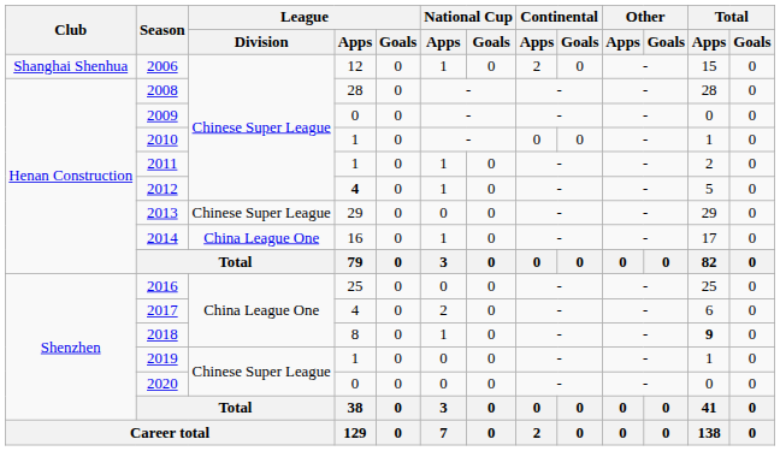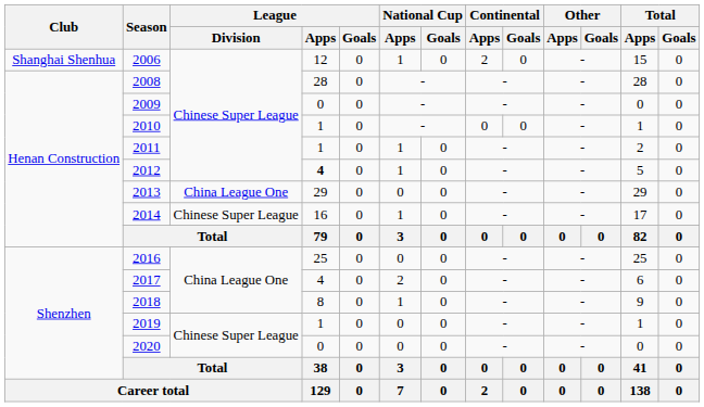 <table class="wikitable" style="text-align: center">
 <tr>
 <th rowspan="2">Club</th>
 <th rowspan="2">Season</th>
 <th colspan="3">League</th>
 <th colspan="2">National Cup</th>
 <th colspan="2">Continental</th>
 <th colspan="2">Other</th>
 <th colspan="2">Total</th>
 </tr>
 <tr>
 <th>Division</th>
 <th>Apps</th>
 <th>Goals</th>
 <th>Apps</th>
 <th>Goals</th>
 <th>Apps</th>
 <th>Goals</th>
 <th>Apps</th>
 <th>Goals</th>
 <th>Apps</th>
 <th>Goals</th>
 </tr>
 <tr>
 <td><a href='#'>Shanghai Shenhua</a></td>
 <td><a href='#'>2006</a></td>
 <td rowspan=6><a href='#'>Chinese Super League</a></td>
 <td>12</td>
 <td>0</td>
 <td>1</td>
 <td>0</td>
 <td>2</td>
 <td>0</td>
 <td colspan="2">-</td>
 <td>15</td>
 <td>0</td>
 </tr>
 <tr>
 <td rowspan=8><a href='#'>Henan Construction</a></td>
 <td><a href='#'>2008</a></td>
 <td>28</td>
 <td>0</td>
 <td colspan="2">-</td>
 <td colspan="2">-</td>
 <td colspan="2">-</td>
 <td>28</td>
 <td>0</td>
 </tr>
 <tr>
 <td><a href='#'>2009</a></td>
 <td>0</td>
 <td>0</td>
 <td colspan="2">-</td>
 <td colspan="2">-</td>
 <td colspan="2">-</td>
 <td>0</td>
 <td>0</td>
 </tr>
 <tr>
 <td><a href='#'>2010</a></td>
 <td>1</td>
 <td>0</td>
 <td colspan="2">-</td>
 <td>0</td>
 <td>0</td>
 <td colspan="2">-</td>
 <td>1</td>
 <td>0</td>
 </tr>
 <tr>
 <td><a href='#'>2011</a></td>
 <td>1</td>
 <td>0</td>
 <td>1</td>
 <td>0</td>
 <td colspan="2">-</td>
 <td colspan="2">-</td>
 <td>2</td>
 <td>0</td>
 </tr>
 <tr>
 <td><a href='#'>2012</a></td>
 <td><strong>4</strong></td>
 <td>0</td>
 <td>1</td>
 <td>0</td>
 <td colspan="2">-</td>
 <td colspan="2">-</td>
 <td>5</td>
 <td>0</td>
 </tr>
 <tr>
 <td><a href='#'>2013</a></td>
-<td>Chinese Super League</td>
+<td><a href='#'>China League One</a></td>
 <td>29</td>
 <td>0</td>
 <td>0</td>
 <td>0</td>
 <td colspan="2">-</td>
 <td colspan="2">-</td>
 <td>29</td>
 <td>0</td>
 </tr>
 <tr>
 <td><a href='#'>2014</a></td>
-<td><a href='#'>China League One</a></td>
+<td>Chinese Super League</td>
 <td>16</td>
 <td>0</td>
 <td>1</td>
 <td>0</td>
 <td colspan="2">-</td>
 <td colspan="2">-</td>
 <td>17</td>
 <td>0</td>
 </tr>
 <tr>
 <th colspan=2>Total</th>
 <th>79</th>
 <th>0</th>
 <th>3</th>
 <th>0</th>
 <th>0</th>
 <th>0</th>
 <th>0</th>
 <th>0</th>
 <th>82</th>
 <th>0</th>
 </tr>
 <tr>
 <td rowspan=6><a href='#'>Shenzhen</a></td>
 <td><a href='#'>2016</a></td>
 <td rowspan="3">China League One</td>
 <td>25</td>
 <td>0</td>
 <td>0</td>
 <td>0</td>
 <td colspan="2">-</td>
 <td colspan="2">-</td>
 <td>25</td>
 <td>0</td>
 </tr>
 <tr>
 <td><a href='#'>2017</a></td>
 <td>4</td>
 <td>0</td>
 <td>2</td>
 <td>0</td>
 <td colspan="2">-</td>
 <td colspan="2">-</td>
 <td>6</td>
 <td>0</td>
 </tr>
 <tr>
 <td><a href='#'>2018</a></td>
 <td>8</td>
 <td>0</td>
 <td>1</td>
 <td>0</td>
 <td colspan="2">-</td>
 <td colspan="2">-</td>
-<td><strong>9</strong></td>
+<td>9</td>
 <td>0</td>
 </tr>
 <tr>
 <td><a href='#'>2019</a></td>
 <td rowspan=2>Chinese Super League</td>
 <td>1</td>
 <td>0</td>
 <td>0</td>
 <td>0</td>
 <td colspan="2">-</td>
 <td colspan="2">-</td>
 <td>1</td>
 <td>0</td>
 </tr>
 <tr>
 <td><a href='#'>2020</a></td>
 <td>0</td>
 <td>0</td>
 <td>0</td>
 <td>0</td>
 <td colspan="2">-</td>
 <td colspan="2">-</td>
 <td>0</td>
 <td>0</td>
 </tr>
 <tr>
 <th colspan=2>Total</th>
 <th>38</th>
 <th>0</th>
 <th>3</th>
 <th>0</th>
 <th>0</th>
 <th>0</th>
 <th>0</th>
 <th>0</th>
 <th>41</th>
 <th>0</th>
 </tr>
 <tr>
 <th colspan=3>Career total</th>
 <th>129</th>
 <th>0</th>
 <th>7</th>
 <th>0</th>
 <th>2</th>
 <th>0</th>
 <th>0</th>
 <th>0</th>
 <th>138</th>
 <th>0</th>
 </tr>
 </table>
